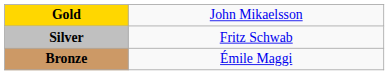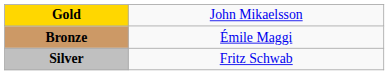 <table class="wikitable" style="text-align:center; " width="35%">
 <tr>
 <td bgcolor="gold"><strong>Gold</strong></td>
 <td><a href='#'>John Mikaelsson</a><br>  <small><em></em></small></td>
 </tr>
 <tr>
+<td bgcolor="CC9966"><strong>Bronze</strong></td>
+<td><a href='#'>Émile Maggi</a><br>  <small><em></em></small></td>
+</tr>
+<tr>
 <td bgcolor="silver"><strong>Silver</strong></td>
 <td><a href='#'>Fritz Schwab</a><br>  <small><em></em></small></td>
 </tr>
-<tr>
-<td bgcolor="CC9966"><strong>Bronze</strong></td>
-<td><a href='#'>Émile Maggi</a><br>  <small><em></em></small></td>
-</tr>
 </table>
